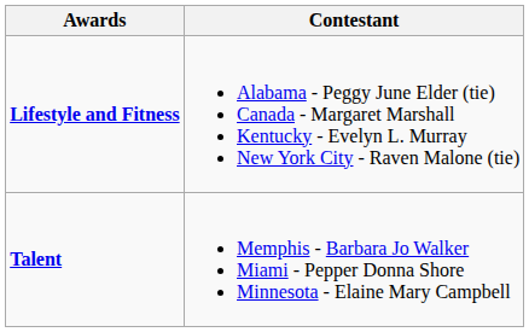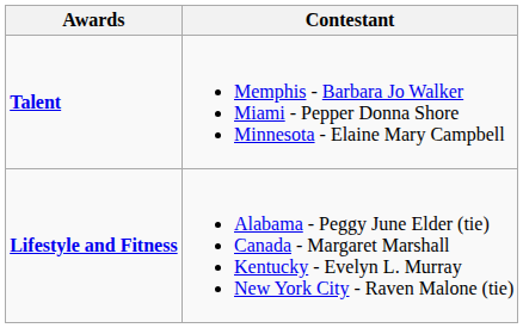 <table class="wikitable">
 <tr>
 <th>Awards</th>
 <th>Contestant</th>
 </tr>
 <tr>
+<td><strong><a href='#'>Talent</a></strong></td>
+<td><br><ul><li> <a href='#'>Memphis</a> - <a href='#'>Barbara Jo Walker</a></li><li> <a href='#'>Miami</a> - Pepper Donna Shore</li><li> <a href='#'>Minnesota</a> - Elaine Mary Campbell</li></ul></td>
+</tr>
+<tr>
 <td><strong><a href='#'>Lifestyle and Fitness</a></strong></td>
 <td><br><ul><li> <a href='#'>Alabama</a> - Peggy June Elder (tie)</li><li> <a href='#'>Canada</a> - Margaret Marshall</li><li> <a href='#'>Kentucky</a> - Evelyn L. Murray</li><li> <a href='#'>New York City</a> - Raven Malone (tie)</li></ul></td>
 </tr>
-<tr>
-<td><strong><a href='#'>Talent</a></strong></td>
-<td><br><ul><li> <a href='#'>Memphis</a> - <a href='#'>Barbara Jo Walker</a></li><li> <a href='#'>Miami</a> - Pepper Donna Shore</li><li> <a href='#'>Minnesota</a> - Elaine Mary Campbell</li></ul></td>
-</tr>
 </table>
